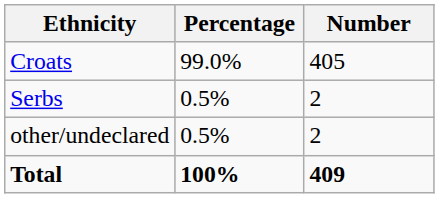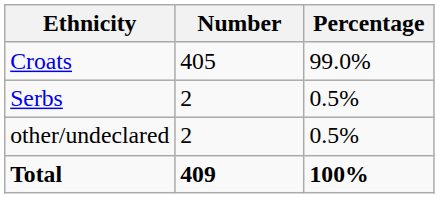 <table class="wikitable">
 <tr>
 <th width="100px">Ethnicity</th>
+<th width="80px">Number</th>
 <th width="80px">Percentage</th>
-<th width="80px">Number</th>
 </tr>
 <tr>
 <td><a href='#'>Croats</a></td>
+<td>405</td>
 <td>99.0%</td>
-<td>405</td>
 </tr>
 <tr>
 <td><a href='#'>Serbs</a></td>
+<td>2</td>
 <td>0.5%</td>
-<td>2</td>
 </tr>
 <tr>
 <td>other/undeclared</td>
+<td>2</td>
 <td>0.5%</td>
-<td>2</td>
 </tr>
 <tr>
 <td><strong>Total</strong></td>
+<td><strong>409</strong></td>
 <td><strong>100%</strong></td>
-<td><strong>409</strong></td>
 </tr>
 </table>
